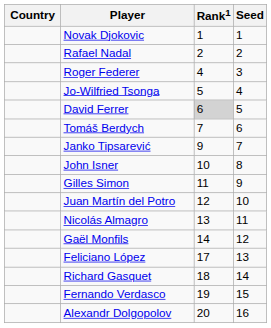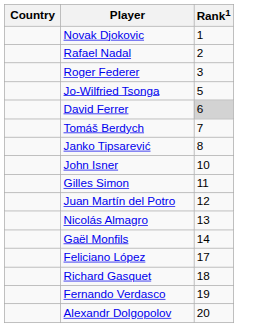 <table class="wikitable">
 <tr>
 <th style="width:70px;">Country</th>
 <th style="width:175px;">Player</th>
 <th>Rank<sup>1</sup></th>
-<th>Seed</th>
 </tr>
 <tr>
 <td></td>
 <td><a href='#'>Novak Djokovic</a></td>
-<td>1</td>
 <td>1</td>
 </tr>
 <tr>
 <td></td>
 <td><a href='#'>Rafael Nadal</a></td>
 <td>2</td>
-<td>2</td>
 </tr>
 <tr>
 <td></td>
 <td><a href='#'>Roger Federer</a></td>
-<td>4</td>
 <td>3</td>
 </tr>
 <tr>
 <td></td>
 <td><a href='#'>Jo-Wilfried Tsonga</a></td>
 <td>5</td>
-<td>4</td>
 </tr>
 <tr>
 <td></td>
 <td><a href='#'>David Ferrer</a></td>
 <td style="background: lightgrey;">6</td>
-<td>5</td>
 </tr>
 <tr>
 <td></td>
 <td><a href='#'>Tomáš Berdych</a></td>
 <td>7</td>
-<td>6</td>
 </tr>
 <tr>
 <td></td>
 <td><a href='#'>Janko Tipsarević</a></td>
-<td>9</td>
-<td>7</td>
+<td>8</td>
 </tr>
 <tr>
 <td></td>
 <td><a href='#'>John Isner</a></td>
 <td>10</td>
-<td>8</td>
 </tr>
 <tr>
 <td></td>
 <td><a href='#'>Gilles Simon</a></td>
 <td>11</td>
-<td>9</td>
 </tr>
 <tr>
 <td></td>
 <td><a href='#'>Juan Martín del Potro</a></td>
 <td>12</td>
-<td>10</td>
 </tr>
 <tr>
 <td></td>
 <td><a href='#'>Nicolás Almagro</a></td>
 <td>13</td>
-<td>11</td>
 </tr>
 <tr>
 <td></td>
 <td><a href='#'>Gaël Monfils</a></td>
 <td>14</td>
-<td>12</td>
 </tr>
 <tr>
 <td></td>
 <td><a href='#'>Feliciano López</a></td>
 <td>17</td>
-<td>13</td>
 </tr>
 <tr>
 <td></td>
 <td><a href='#'>Richard Gasquet</a></td>
 <td>18</td>
-<td>14</td>
 </tr>
 <tr>
 <td></td>
 <td><a href='#'>Fernando Verdasco</a></td>
 <td>19</td>
-<td>15</td>
 </tr>
 <tr>
 <td></td>
 <td><a href='#'>Alexandr Dolgopolov</a></td>
 <td>20</td>
-<td>16</td>
 </tr>
 </table>
